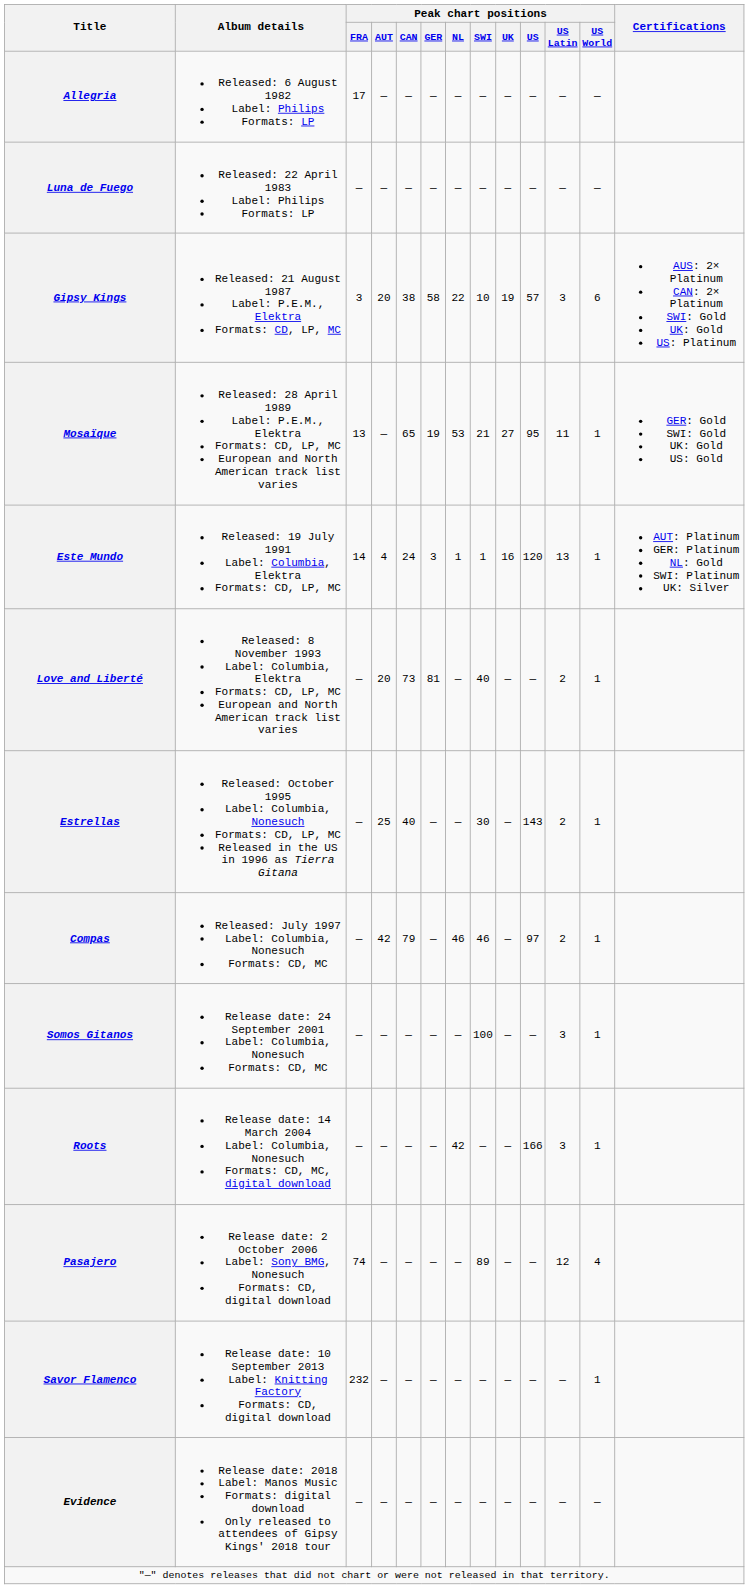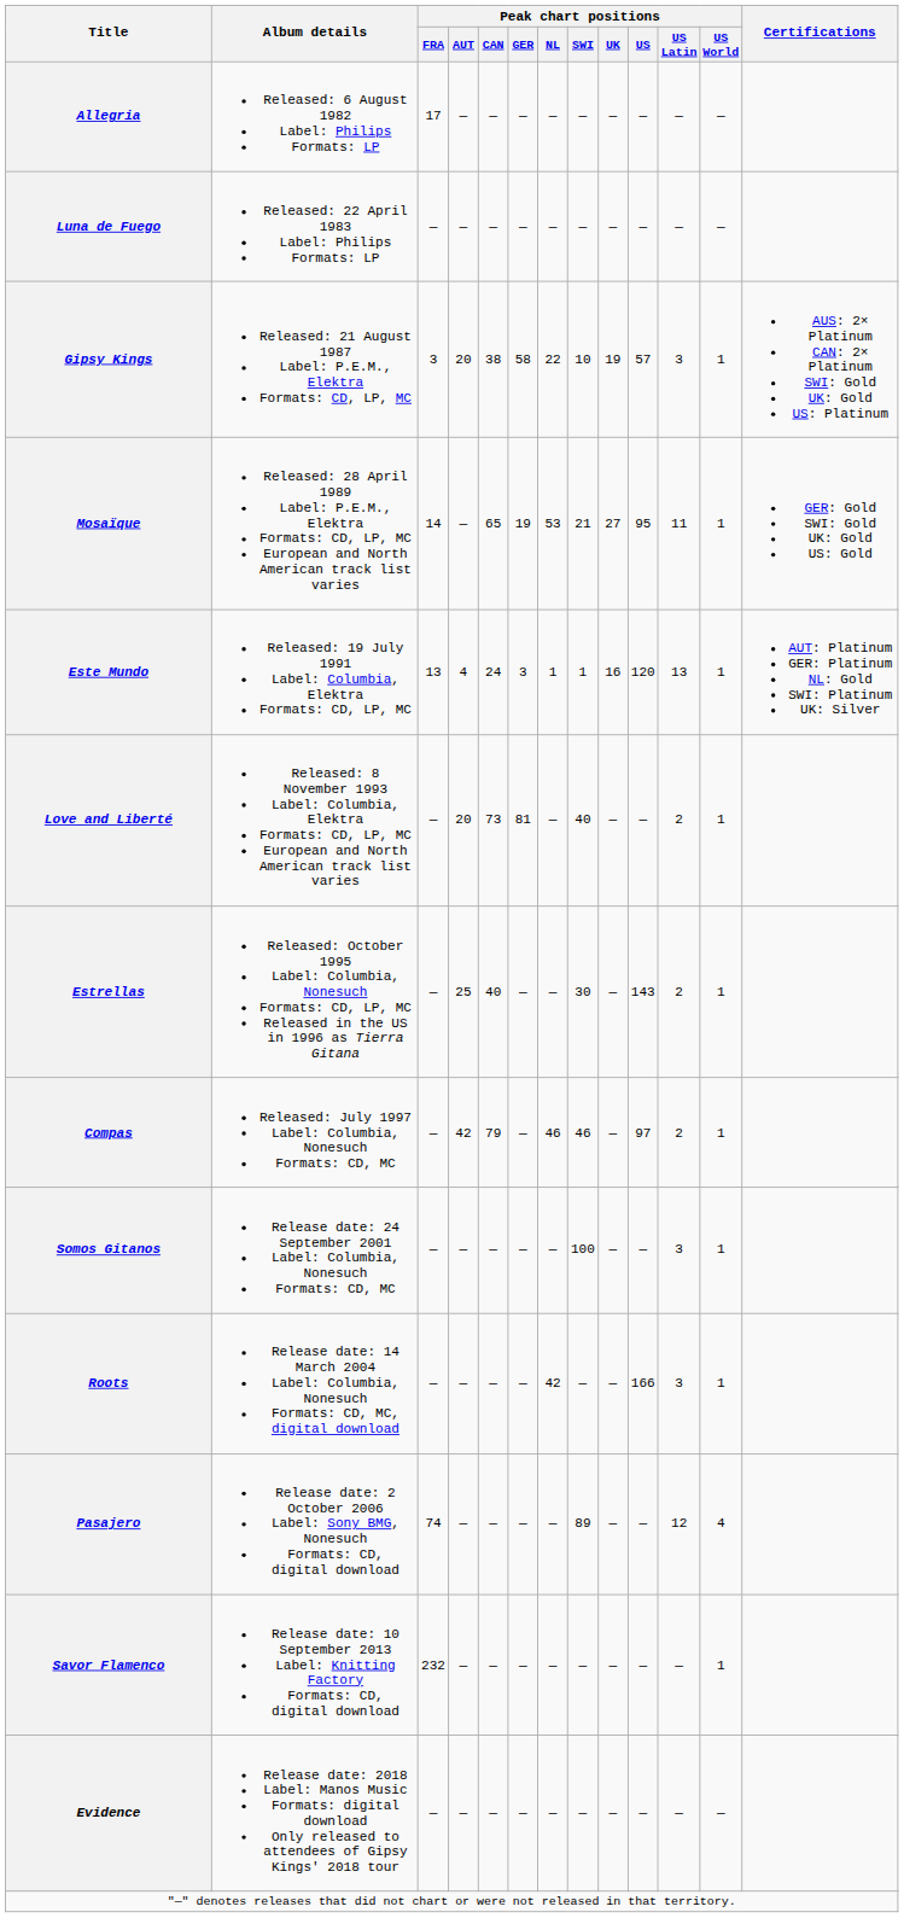 <table class="wikitable plainrowheaders" style="text-align:center;">
 <tr>
 <th scope="col" rowspan="2" style="width:15em;">Title</th>
 <th scope="col" rowspan="2" style="width:15em;">Album details</th>
 <th scope="col" colspan="10">Peak chart positions</th>
 <th rowspan="2"><a href='#'>Certifications</a></th>
 </tr>
 <tr>
 <th scope="col" style="width:2em;font-size:90%;"><a href='#'>FRA</a><br></th>
 <th scope="col" style="width:2em;font-size:90%;"><a href='#'>AUT</a><br></th>
 <th scope="col" style="width:2em;font-size:90%;"><a href='#'>CAN</a><br></th>
 <th scope="col" style="width:2em;font-size:90%;"><a href='#'>GER</a><br></th>
 <th scope="col" style="width:2em;font-size:90%;"><a href='#'>NL</a><br></th>
 <th scope="col" style="width:2em;font-size:90%;"><a href='#'>SWI</a><br></th>
 <th scope="col" style="width:2em;font-size:90%;"><a href='#'>UK</a><br></th>
 <th scope="col" style="width:2em;font-size:90%;"><a href='#'>US</a><br></th>
 <th scope="col" style="width:2em;font-size:90%;"><a href='#'>US Latin</a><br></th>
 <th scope="col" style="width:2em;font-size:90%;"><a href='#'>US World</a><br></th>
 </tr>
 <tr>
 <th scope="row"><em><a href='#'>Allegria</a></em></th>
 <td><br><ul><li>Released: 6 August 1982</li><li>Label: <a href='#'>Philips</a></li><li>Formats: <a href='#'>LP</a></li></ul></td>
 <td>17</td>
 <td>—</td>
 <td>—</td>
 <td>—</td>
 <td>—</td>
 <td>—</td>
 <td>—</td>
 <td>—</td>
 <td>—</td>
 <td>—</td>
 <td></td>
 </tr>
 <tr>
 <th scope="row"><em><a href='#'>Luna de Fuego</a></em></th>
 <td><br><ul><li>Released: 22 April 1983</li><li>Label: Philips</li><li>Formats: LP</li></ul></td>
 <td>—</td>
 <td>—</td>
 <td>—</td>
 <td>—</td>
 <td>—</td>
 <td>—</td>
 <td>—</td>
 <td>—</td>
 <td>—</td>
 <td>—</td>
 <td></td>
 </tr>
 <tr>
 <th scope="row"><em><a href='#'>Gipsy Kings</a></em></th>
 <td><br><ul><li>Released: 21 August 1987</li><li>Label: P.E.M., <a href='#'>Elektra</a></li><li>Formats: <a href='#'>CD</a>, LP, <a href='#'>MC</a></li></ul></td>
 <td>3</td>
 <td>20</td>
 <td>38</td>
 <td>58</td>
 <td>22</td>
 <td>10</td>
 <td>19</td>
 <td>57</td>
 <td>3</td>
-<td>6</td>
+<td>1</td>
 <td><br><ul><li><a href='#'>AUS</a>: 2× Platinum</li><li><a href='#'>CAN</a>: 2× Platinum</li><li><a href='#'>SWI</a>: Gold</li><li><a href='#'>UK</a>: Gold</li><li><a href='#'>US</a>: Platinum</li></ul></td>
 </tr>
 <tr>
 <th scope="row"><em><a href='#'>Mosaïque</a></em></th>
 <td><br><ul><li>Released: 28 April 1989</li><li>Label: P.E.M., Elektra</li><li>Formats: CD, LP, MC</li><li>European and North American track list varies</li></ul></td>
-<td>13</td>
+<td>14</td>
 <td>—</td>
 <td>65</td>
 <td>19</td>
 <td>53</td>
 <td>21</td>
 <td>27</td>
 <td>95</td>
 <td>11</td>
 <td>1</td>
 <td><br><ul><li><a href='#'>GER</a>: Gold</li><li>SWI: Gold</li><li>UK: Gold</li><li>US: Gold</li></ul></td>
 </tr>
 <tr>
 <th scope="row"><em><a href='#'>Este Mundo</a></em></th>
 <td><br><ul><li>Released: 19 July 1991</li><li>Label: <a href='#'>Columbia</a>, Elektra</li><li>Formats: CD, LP, MC</li></ul></td>
-<td>14</td>
+<td>13</td>
 <td>4</td>
 <td>24</td>
 <td>3</td>
 <td>1</td>
 <td>1</td>
 <td>16</td>
 <td>120</td>
 <td>13</td>
 <td>1</td>
 <td><br><ul><li><a href='#'>AUT</a>: Platinum</li><li>GER: Platinum</li><li><a href='#'>NL</a>: Gold</li><li>SWI: Platinum</li><li>UK: Silver</li></ul></td>
 </tr>
 <tr>
 <th scope="row"><em><a href='#'>Love and Liberté</a></em></th>
 <td><br><ul><li>Released: 8 November 1993</li><li>Label: Columbia, Elektra</li><li>Formats: CD, LP, MC</li><li>European and North American track list varies</li></ul></td>
 <td>—</td>
 <td>20</td>
 <td>73</td>
 <td>81</td>
 <td>—</td>
 <td>40</td>
 <td>—</td>
 <td>—</td>
 <td>2</td>
 <td>1</td>
 <td></td>
 </tr>
 <tr>
 <th scope="row"><em><a href='#'>Estrellas</a></em></th>
 <td><br><ul><li>Released: October 1995</li><li>Label: Columbia, <a href='#'>Nonesuch</a></li><li>Formats: CD, LP, MC</li><li>Released in the US in 1996 as <em>Tierra Gitana</em></li></ul></td>
 <td>—</td>
 <td>25</td>
 <td>40</td>
 <td>—</td>
 <td>—</td>
 <td>30</td>
 <td>—</td>
 <td>143</td>
 <td>2</td>
 <td>1</td>
 <td></td>
 </tr>
 <tr>
 <th scope="row"><em><a href='#'>Compas</a></em></th>
 <td><br><ul><li>Released: July 1997</li><li>Label: Columbia, Nonesuch</li><li>Formats: CD, MC</li></ul></td>
 <td>—</td>
 <td>42</td>
 <td>79</td>
 <td>—</td>
 <td>46</td>
 <td>46</td>
 <td>—</td>
 <td>97</td>
 <td>2</td>
 <td>1</td>
 <td></td>
 </tr>
 <tr>
 <th scope="row"><em><a href='#'>Somos Gitanos</a></em></th>
 <td><br><ul><li>Release date: 24 September 2001</li><li>Label: Columbia, Nonesuch</li><li>Formats: CD, MC</li></ul></td>
 <td>—</td>
 <td>—</td>
 <td>—</td>
 <td>—</td>
 <td>—</td>
 <td>100</td>
 <td>—</td>
 <td>—</td>
 <td>3</td>
 <td>1</td>
 <td></td>
 </tr>
 <tr>
 <th scope="row"><em><a href='#'>Roots</a></em></th>
 <td><br><ul><li>Release date: 14 March 2004</li><li>Label: Columbia, Nonesuch</li><li>Formats: CD, MC, <a href='#'>digital download</a></li></ul></td>
 <td>—</td>
 <td>—</td>
 <td>—</td>
 <td>—</td>
 <td>42</td>
 <td>—</td>
 <td>—</td>
 <td>166</td>
 <td>3</td>
 <td>1</td>
 <td></td>
 </tr>
 <tr>
 <th scope="row"><em><a href='#'>Pasajero</a></em></th>
 <td><br><ul><li>Release date: 2 October 2006</li><li>Label: <a href='#'>Sony BMG</a>, Nonesuch</li><li>Formats: CD, digital download</li></ul></td>
 <td>74</td>
 <td>—</td>
 <td>—</td>
 <td>—</td>
 <td>—</td>
 <td>89</td>
 <td>—</td>
 <td>—</td>
 <td>12</td>
 <td>4</td>
 <td></td>
 </tr>
 <tr>
 <th scope="row"><em><a href='#'>Savor Flamenco</a></em></th>
 <td><br><ul><li>Release date: 10 September 2013</li><li>Label: <a href='#'>Knitting Factory</a></li><li>Formats: CD, digital download</li></ul></td>
 <td>232</td>
 <td>—</td>
 <td>—</td>
 <td>—</td>
 <td>—</td>
 <td>—</td>
 <td>—</td>
 <td>—</td>
 <td>—</td>
 <td>1</td>
 <td></td>
 </tr>
 <tr>
 <th scope="row"><em>Evidence</em></th>
 <td><br><ul><li>Release date: 2018</li><li>Label: Manos Music</li><li>Formats: digital download</li><li>Only released to attendees of Gipsy Kings' 2018 tour</li></ul></td>
 <td>—</td>
 <td>—</td>
 <td>—</td>
 <td>—</td>
 <td>—</td>
 <td>—</td>
 <td>—</td>
 <td>—</td>
 <td>—</td>
 <td>—</td>
 <td></td>
 </tr>
 <tr>
 <td colspan="13" style="font-size:90%">"—" denotes releases that did not chart or were not released in that territory.</td>
 </tr>
 </table>
